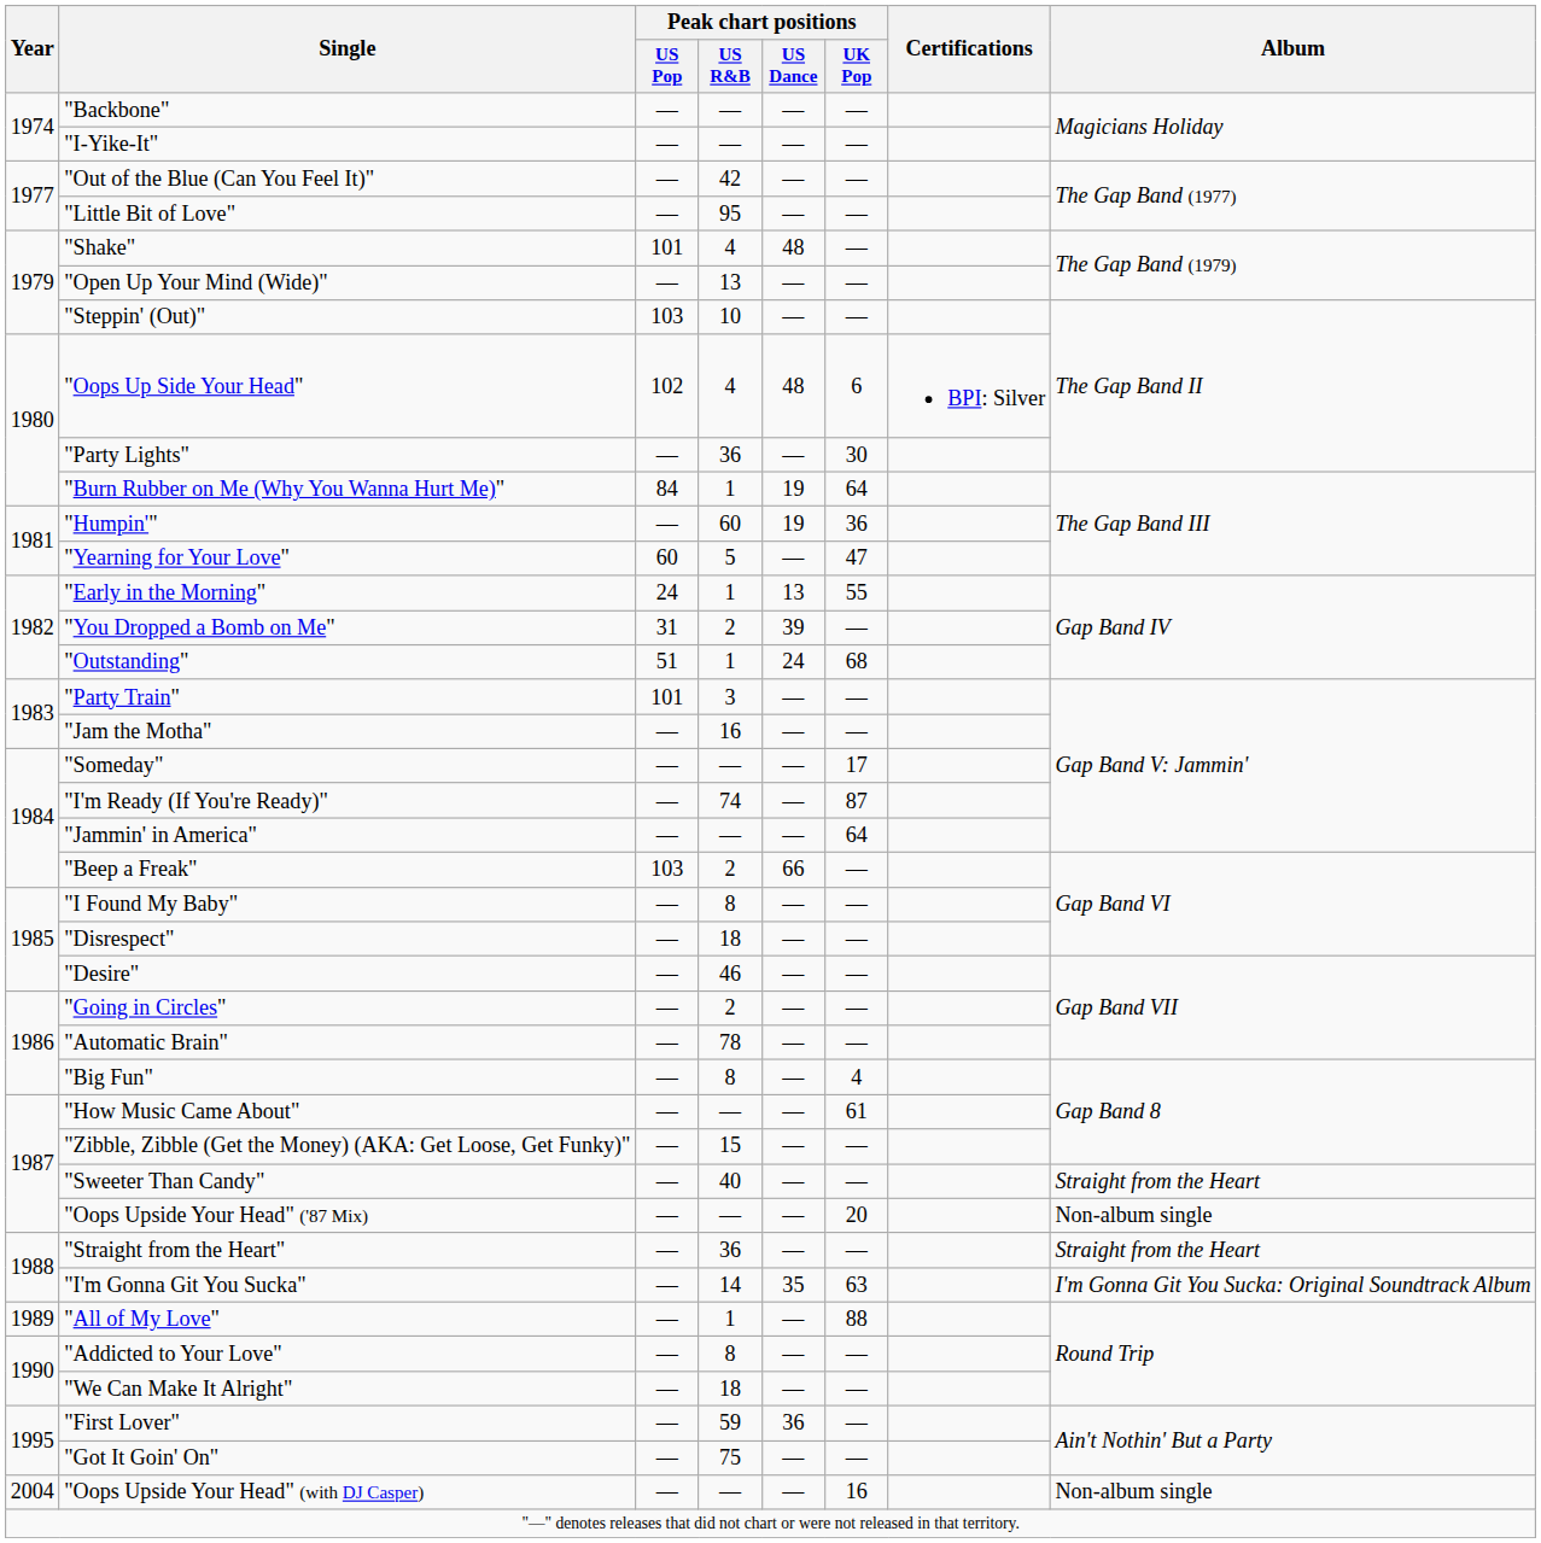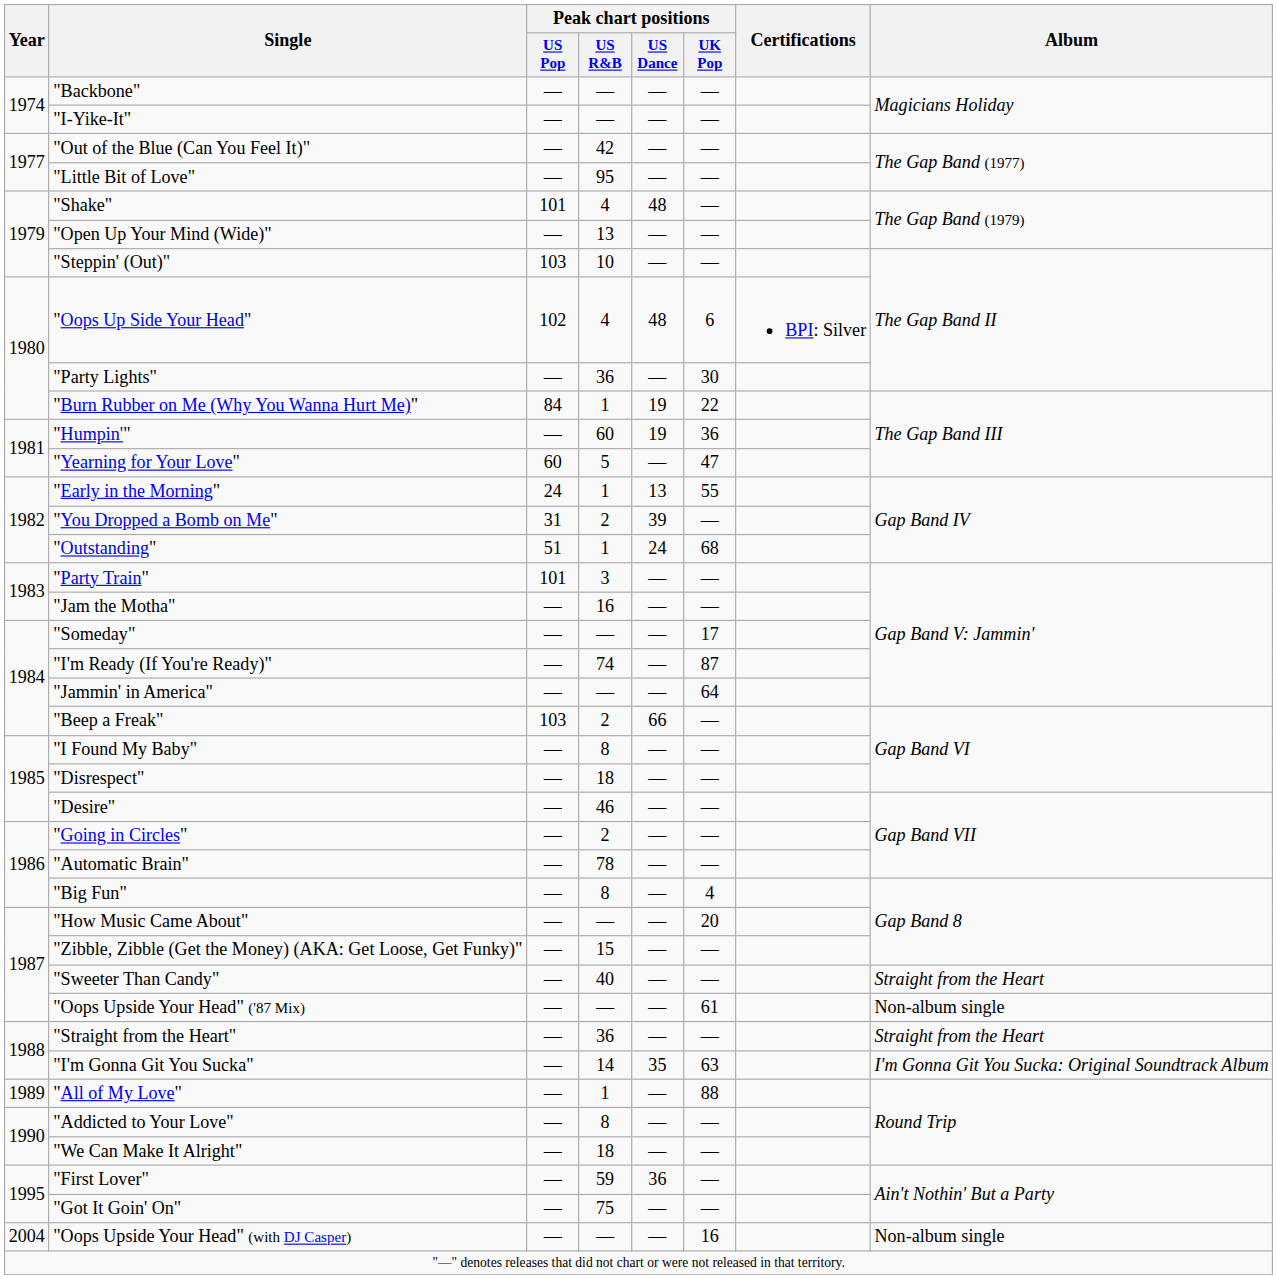 <table class="wikitable" style="text-align:center;">
 <tr>
 <th rowspan="2">Year</th>
 <th rowspan="2">Single</th>
 <th colspan="4">Peak chart positions</th>
 <th rowspan="2">Certifications</th>
 <th rowspan="2">Album</th>
 </tr>
 <tr style="font-size:smaller;">
 <th width="40"><a href='#'>US Pop</a><br></th>
 <th width="40"><a href='#'>US<br>R&B</a><br></th>
 <th width="40"><a href='#'>US<br>Dance</a><br></th>
 <th width="40"><a href='#'>UK Pop</a><br></th>
 </tr>
 <tr>
 <td rowspan="2">1974</td>
 <td align="left">"Backbone"</td>
 <td>—</td>
 <td>—</td>
 <td>—</td>
 <td>—</td>
 <td></td>
 <td align="left" rowspan="2"><em>Magicians Holiday</em></td>
 </tr>
 <tr>
 <td align="left">"I-Yike-It"</td>
 <td>—</td>
 <td>—</td>
 <td>—</td>
 <td>—</td>
 <td></td>
 </tr>
 <tr>
 <td rowspan="2">1977</td>
 <td align="left">"Out of the Blue (Can You Feel It)"</td>
 <td>—</td>
 <td>42</td>
 <td>—</td>
 <td>—</td>
 <td></td>
 <td align="left" rowspan="2"><em>The Gap Band</em> <small>(1977)</small></td>
 </tr>
 <tr>
 <td align="left">"Little Bit of Love"</td>
 <td>—</td>
 <td>95</td>
 <td>—</td>
 <td>—</td>
 <td></td>
 </tr>
 <tr>
 <td rowspan="3">1979</td>
 <td align="left">"Shake"</td>
 <td>101</td>
 <td>4</td>
 <td>48</td>
 <td>—</td>
 <td></td>
 <td align="left" rowspan="2"><em>The Gap Band</em> <small>(1979)</small></td>
 </tr>
 <tr>
 <td align="left">"Open Up Your Mind (Wide)"</td>
 <td>—</td>
 <td>13</td>
 <td>—</td>
 <td>—</td>
 <td></td>
 </tr>
 <tr>
 <td align="left">"Steppin' (Out)"</td>
 <td>103</td>
 <td>10</td>
 <td>—</td>
 <td>—</td>
 <td></td>
 <td align="left" rowspan="3"><em>The Gap Band II</em></td>
 </tr>
 <tr>
 <td rowspan="3">1980</td>
 <td align="left">"<a href='#'>Oops Up Side Your Head</a>"</td>
 <td>102</td>
 <td>4</td>
 <td>48</td>
 <td>6</td>
 <td><br><ul><li><a href='#'>BPI</a>: Silver</li></ul></td>
 </tr>
 <tr>
 <td align="left">"Party Lights"</td>
 <td>—</td>
 <td>36</td>
 <td>—</td>
 <td>30</td>
 <td></td>
 </tr>
 <tr>
 <td align="left">"<a href='#'>Burn Rubber on Me (Why You Wanna Hurt Me)</a>"</td>
 <td>84</td>
 <td>1</td>
 <td>19</td>
-<td>64</td>
+<td>22</td>
 <td></td>
 <td align="left" rowspan="3"><em>The Gap Band III</em></td>
 </tr>
 <tr>
 <td rowspan="2">1981</td>
 <td align="left">"<a href='#'>Humpin'</a>"</td>
 <td>—</td>
 <td>60</td>
 <td>19</td>
 <td>36</td>
 <td></td>
 </tr>
 <tr>
 <td align="left">"<a href='#'>Yearning for Your Love</a>"</td>
 <td>60</td>
 <td>5</td>
 <td>—</td>
 <td>47</td>
 <td></td>
 </tr>
 <tr>
 <td rowspan="3">1982</td>
 <td align="left">"<a href='#'>Early in the Morning</a>"</td>
 <td>24</td>
 <td>1</td>
 <td>13</td>
 <td>55</td>
 <td></td>
 <td align="left" rowspan="3"><em>Gap Band IV</em></td>
 </tr>
 <tr>
 <td align="left">"<a href='#'>You Dropped a Bomb on Me</a>"</td>
 <td>31</td>
 <td>2</td>
 <td>39</td>
 <td>—</td>
 <td></td>
 </tr>
 <tr>
 <td align="left">"<a href='#'>Outstanding</a>"</td>
 <td>51</td>
 <td>1</td>
 <td>24</td>
 <td>68</td>
 <td></td>
 </tr>
 <tr>
 <td rowspan="2">1983</td>
 <td align="left">"<a href='#'>Party Train</a>"</td>
 <td>101</td>
 <td>3</td>
 <td>—</td>
 <td>—</td>
 <td></td>
 <td align="left" rowspan="5"><em>Gap Band V: Jammin' </em></td>
 </tr>
 <tr>
 <td align="left">"Jam the Motha"</td>
 <td>—</td>
 <td>16</td>
 <td>—</td>
 <td>—</td>
 <td></td>
 </tr>
 <tr>
 <td rowspan="4">1984</td>
 <td align="left">"Someday"</td>
 <td>—</td>
 <td>—</td>
 <td>—</td>
 <td>17</td>
 <td></td>
 </tr>
 <tr>
 <td align="left">"I'm Ready (If You're Ready)"</td>
 <td>—</td>
 <td>74</td>
 <td>—</td>
 <td>87</td>
 <td></td>
 </tr>
 <tr>
 <td align="left">"Jammin' in America"</td>
 <td>—</td>
 <td>—</td>
 <td>—</td>
 <td>64</td>
 <td></td>
 </tr>
 <tr>
 <td align="left">"Beep a Freak"</td>
 <td>103</td>
 <td>2</td>
 <td>66</td>
 <td>—</td>
 <td></td>
 <td align="left" rowspan="3"><em>Gap Band VI</em></td>
 </tr>
 <tr>
 <td rowspan="3">1985</td>
 <td align="left">"I Found My Baby"</td>
 <td>—</td>
 <td>8</td>
 <td>—</td>
 <td>—</td>
 <td></td>
 </tr>
 <tr>
 <td align="left">"Disrespect"</td>
 <td>—</td>
 <td>18</td>
 <td>—</td>
 <td>—</td>
 <td></td>
 </tr>
 <tr>
 <td align="left">"Desire"</td>
 <td>—</td>
 <td>46</td>
 <td>—</td>
 <td>—</td>
 <td></td>
 <td align="left" rowspan="3"><em>Gap Band VII</em></td>
 </tr>
 <tr>
 <td rowspan="3">1986</td>
 <td align="left">"<a href='#'>Going in Circles</a>"</td>
 <td>—</td>
 <td>2</td>
 <td>—</td>
 <td>—</td>
 <td></td>
 </tr>
 <tr>
 <td align="left">"Automatic Brain"</td>
 <td>—</td>
 <td>78</td>
 <td>—</td>
 <td>—</td>
 <td></td>
 </tr>
 <tr>
 <td align="left">"Big Fun"</td>
 <td>—</td>
 <td>8</td>
 <td>—</td>
 <td>4</td>
 <td></td>
 <td align="left" rowspan="3"><em>Gap Band 8</em></td>
 </tr>
 <tr>
 <td rowspan="4">1987</td>
 <td align="left">"How Music Came About"</td>
 <td>—</td>
 <td>—</td>
 <td>—</td>
-<td>61</td>
+<td>20</td>
 <td></td>
 </tr>
 <tr>
 <td align="left">"Zibble, Zibble (Get the Money) (AKA: Get Loose, Get Funky)"</td>
 <td>—</td>
 <td>15</td>
 <td>—</td>
 <td>—</td>
 <td></td>
 </tr>
 <tr>
 <td align="left">"Sweeter Than Candy"</td>
 <td>—</td>
 <td>40</td>
 <td>—</td>
 <td>—</td>
 <td></td>
 <td align="left" rowspan="1"><em>Straight from the Heart</em></td>
 </tr>
 <tr>
 <td align="left">"Oops Upside Your Head" <small>('87 Mix)</small></td>
 <td>—</td>
 <td>—</td>
 <td>—</td>
-<td>20</td>
+<td>61</td>
 <td></td>
 <td align="left" rowspan="1">Non-album single</td>
 </tr>
 <tr>
 <td rowspan="2">1988</td>
 <td align="left">"Straight from the Heart"</td>
 <td>—</td>
 <td>36</td>
 <td>—</td>
 <td>—</td>
 <td></td>
 <td align="left" rowspan="1"><em>Straight from the Heart</em></td>
 </tr>
 <tr>
 <td align="left">"I'm Gonna Git You Sucka"</td>
 <td>—</td>
 <td>14</td>
 <td>35</td>
 <td>63</td>
 <td></td>
 <td align="left" rowspan="1"><em>I'm Gonna Git You Sucka: Original Soundtrack Album</em></td>
 </tr>
 <tr>
 <td rowspan="1">1989</td>
 <td align="left">"<a href='#'>All of My Love</a>"</td>
 <td>—</td>
 <td>1</td>
 <td>—</td>
 <td>88</td>
 <td></td>
 <td align="left" rowspan="3"><em>Round Trip</em></td>
 </tr>
 <tr>
 <td rowspan="2">1990</td>
 <td align="left">"Addicted to Your Love"</td>
 <td>—</td>
 <td>8</td>
 <td>—</td>
 <td>—</td>
 <td></td>
 </tr>
 <tr>
 <td align="left">"We Can Make It Alright"</td>
 <td>—</td>
 <td>18</td>
 <td>—</td>
 <td>—</td>
 <td></td>
 </tr>
 <tr>
 <td rowspan="2">1995</td>
 <td align="left">"First Lover"</td>
 <td>—</td>
 <td>59</td>
 <td>36</td>
 <td>—</td>
 <td></td>
 <td align="left" rowspan="2"><em>Ain't Nothin' But a Party</em></td>
 </tr>
 <tr>
 <td align="left">"Got It Goin' On"</td>
 <td>—</td>
 <td>75</td>
 <td>—</td>
 <td>—</td>
 <td></td>
 </tr>
 <tr>
 <td rowspan="1">2004</td>
 <td align="left">"Oops Upside Your Head" <small>(with <a href='#'>DJ Casper</a>)</small></td>
 <td>—</td>
 <td>—</td>
 <td>—</td>
 <td>16</td>
 <td></td>
 <td align="left" rowspan="1">Non-album single</td>
 </tr>
 <tr>
 <td colspan="8" style="text-align:center; font-size:9pt;">"—" denotes releases that did not chart or were not released in that territory.</td>
 </tr>
 </table>
